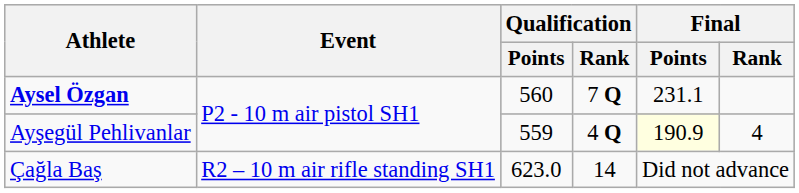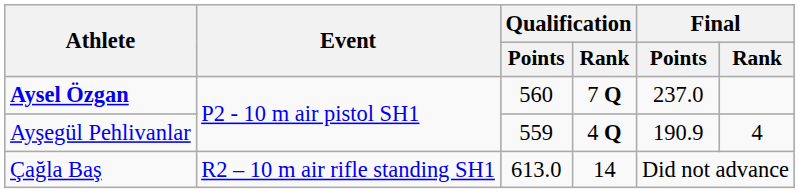 <table class="wikitable" style="font-size:90%">
 <tr>
 <th rowspan="2">Athlete</th>
 <th rowspan="2">Event</th>
 <th colspan="2">Qualification</th>
 <th colspan="2">Final</th>
 </tr>
 <tr style="font-size:95%">
 <th>Points</th>
 <th>Rank</th>
 <th>Points</th>
 <th>Rank</th>
 </tr>
 <tr align=center>
 <td align=left><strong><a href='#'>Aysel Özgan</a></strong></td>
 <td align=left rowspan=2><a href='#'>P2 - 10 m air pistol SH1</a></td>
 <td>560</td>
 <td>7 <strong>Q</strong></td>
-<td>231.1</td>
+<td>237.0</td>
 <td></td>
 </tr>
 <tr align=center>
 <td align=left><a href='#'>Ayşegül Pehlivanlar</a></td>
 <td>559</td>
 <td>4 <strong>Q</strong></td>
-<td style="background: lightyellow;">190.9</td>
+<td>190.9</td>
 <td>4</td>
 </tr>
 <tr align=center>
 <td align=left><a href='#'>Çağla Baş</a></td>
 <td align=left><a href='#'>R2 – 10 m air rifle standing SH1</a></td>
-<td>623.0</td>
+<td>613.0</td>
 <td>14</td>
 <td colspan=2>Did not advance</td>
 </tr>
 </table>
